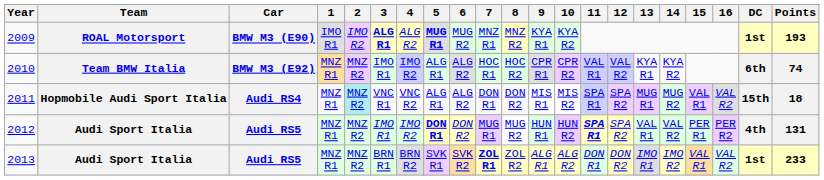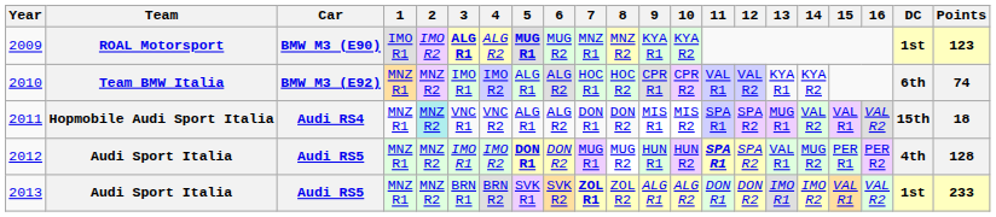 <table class="wikitable" style="text-align:center; font-size:85%">
 <tr>
 <th>Year</th>
 <th>Team</th>
 <th>Car</th>
 <th>1</th>
 <th>2</th>
 <th>3</th>
 <th>4</th>
 <th>5</th>
 <th>6</th>
 <th>7</th>
 <th>8</th>
 <th>9</th>
 <th>10</th>
 <th>11</th>
 <th>12</th>
 <th>13</th>
 <th>14</th>
 <th>15</th>
 <th>16</th>
 <th>DC</th>
 <th>Points</th>
 </tr>
 <tr>
 <td><a href='#'>2009</a></td>
 <th nowrap><a href='#'>ROAL Motorsport</a></th>
 <th nowrap><a href='#'>BMW M3 (E90)</a></th>
 <td style="background:#DFDFDF;"><a href='#'>IMO<br>R1</a><br></td>
 <td style="background:#EFCFFF;"><em><a href='#'>IMO<br>R2</a></em><br></td>
 <td style="background:#FFFFBF;"><strong><a href='#'>ALG<br>R1</a></strong><br></td>
 <td style="background:#FFFFBF;"><em><a href='#'>ALG<br>R2</a></em><br></td>
 <td style="background:#DFDFDF;"><strong><a href='#'>MUG<br>R1</a></strong><br></td>
 <td style="background:#DFFFDF;"><a href='#'>MUG<br>R2</a> <br></td>
 <td style="background:#DFFFDF;"><a href='#'>MNZ<br>R1</a><br></td>
 <td style="background:#FFFFBF;"><a href='#'>MNZ<br>R2</a><br></td>
 <td style="background:#DFFFDF;"><a href='#'>KYA<br>R1</a><br></td>
 <td style="background:#DFFFDF;"><a href='#'>KYA<br>R2</a><br></td>
 <td colspan=6></td>
 <td style="background:#FFFFBF;"><strong>1st</strong></td>
-<td style="background:#FFFFBF;"><strong>193</strong></td>
+<td style="background:#FFFFBF;"><strong>123</strong></td>
 </tr>
 <tr>
 <td><a href='#'>2010</a></td>
 <th nowrap><a href='#'>Team BMW Italia</a></th>
 <th nowrap><a href='#'>BMW M3 (E92)</a></th>
 <td style="background:#FFDF9F;"><a href='#'>MNZ<br>R1</a><br></td>
 <td style="background:#EFCFFF;"><a href='#'>MNZ<br>R2</a><br></td>
 <td style="background:#DFFFDF;"><a href='#'>IMO<br>R1</a><br></td>
 <td style="background:#CFCFFF;"><a href='#'>IMO<br>R2</a><br></td>
 <td style="background:#DFFFDF;"><a href='#'>ALG<br>R1</a><br></td>
 <td style="background:#DFDFDF;"><a href='#'>ALG<br>R2</a><br></td>
 <td style="background:#DFFFDF;"><a href='#'>HOC<br>R1</a><br></td>
 <td style="background:#DFFFDF;"><a href='#'>HOC<br>R2</a><br></td>
 <td style="background:#DFDFDF;"><a href='#'>CPR<br>R1</a><br></td>
 <td style="background:#EFCFFF;"><a href='#'>CPR<br>R2</a><br></td>
 <td style="background:#CFCFFF;"><a href='#'>VAL<br>R1</a><br></td>
 <td style="background:#CFCFFF;"><a href='#'>VAL<br>R2</a><br></td>
 <td><a href='#'>KYA<br>R1</a></td>
 <td><a href='#'>KYA<br>R2</a></td>
 <td colspan=2></td>
 <th>6th</th>
 <th>74</th>
 </tr>
 <tr>
 <td><a href='#'>2011</a></td>
 <th nowrap>Hopmobile Audi Sport Italia</th>
 <th nowrap><a href='#'>Audi RS4</a></th>
 <td><a href='#'>MNZ<br>R1</a></td>
 <td style="background: paleturquoise;"><a href='#'>MNZ<br>R2</a></td>
 <td><a href='#'>VNC<br>R1</a></td>
 <td><a href='#'>VNC<br>R2</a></td>
 <td><a href='#'>ALG<br>R1</a></td>
 <td><a href='#'>ALG<br>R2</a></td>
 <td><a href='#'>DON<br>R1</a></td>
 <td><a href='#'>DON<br>R2</a></td>
 <td style="background:#FFFFFF;"><a href='#'>MIS<br>R1</a><br></td>
 <td style="background:#FFFFFF;"><a href='#'>MIS<br>R2</a><br></td>
 <td style="background:#CFCFFF;"><a href='#'>SPA<br>R1</a><br></td>
 <td style="background:#EFCFFF;"><a href='#'>SPA<br>R2</a><br></td>
 <td style="background:#EFCFFF;"><a href='#'>MUG<br>R1</a><br></td>
-<td style="background:#DFFFDF;"><a href='#'>MUG<br>R2</a><br></td>
+<td style="background:#DFFFDF;"><a href='#'>VAL<br>R2</a><br></td>
 <td style="background:#EFCFFF;"><a href='#'>VAL<br>R1</a> <br></td>
 <td style="background:#DFDFDF;"><em><a href='#'>VAL<br>R2</a></em> <br></td>
 <th>15th</th>
 <th>18</th>
 </tr>
 <tr>
 <td><a href='#'>2012</a></td>
 <th nowrap>Audi Sport Italia</th>
 <th nowrap><a href='#'>Audi RS5</a></th>
 <td style="background:#DFFFDF;"><a href='#'>MNZ<br>R1</a><br></td>
 <td style="background:#DFFFDF;"><a href='#'>MNZ<br>R2</a><br></td>
 <td style="background:#DFFFDF;"><em><a href='#'>IMO<br>R1</a></em><br></td>
 <td style="background:#DFFFDF;"><em><a href='#'>IMO<br>R2</a></em><br></td>
 <td style="background:#FFFFBF;"><strong><a href='#'>DON<br>R1</a></strong><br></td>
 <td style="background:#FFFFBF;"><em><a href='#'>DON<br>R2</a></em><br></td>
 <td style="background:#EFCFFF;"><a href='#'>MUG<br>R1</a><br></td>
 <td style="background:#FFFFFF;"><a href='#'>MUG<br>R2</a><br></td>
 <td style="background:#DFFFDF;"><a href='#'>HUN<br>R1</a><br></td>
 <td style="background:#EFCFFF;"><a href='#'>HUN<br>R2</a><br></td>
 <td style="background:#FFFFBF;"><strong><em><a href='#'>SPA<br>R1</a></em></strong><br></td>
 <td style="background:#FFFFBF;"><em><a href='#'>SPA<br>R2</a></em><br></td>
 <td style="background:#DFFFDF;"><a href='#'>VAL<br>R1</a><br></td>
-<td style="background:#DFFFDF;"><a href='#'>VAL<br>R2</a><br></td>
+<td style="background:#DFFFDF;"><a href='#'>MUG<br>R2</a><br></td>
 <td style="background:#DFFFDF;"><a href='#'>PER<br>R1</a><br></td>
 <td style="background:#EFCFFF;"><a href='#'>PER<br>R2</a><br></td>
 <th>4th</th>
-<th>131</th>
+<th>128</th>
 </tr>
 <tr>
 <td><a href='#'>2013</a></td>
 <th nowrap>Audi Sport Italia</th>
 <th nowrap><a href='#'>Audi RS5</a></th>
 <td style="background:#DFFFDF;"><a href='#'>MNZ<br>R1</a><br></td>
 <td style="background:#DFFFDF;"><a href='#'>MNZ<br>R2</a><br></td>
 <td style="background:#DFFFDF;"><a href='#'>BRN<br>R1</a><br></td>
 <td style="background:#DFDFDF;"><a href='#'>BRN<br>R2</a><br></td>
 <td style="background:#EFCFFF;"><a href='#'>SVK<br>R1</a><br></td>
 <td style="background:#FFDF9F;"><a href='#'>SVK<br>R2</a><br></td>
 <td style="background:#FFFFBF;"><strong><a href='#'>ZOL<br>R1</a></strong><br></td>
 <td style="background:#FFFFBF;"><a href='#'>ZOL<br>R2</a><br></td>
 <td style="background:#FFFFBF;"><em><a href='#'>ALG<br>R1</a></em><br></td>
 <td style="background:#FFFFBF;"><em><a href='#'>ALG<br>R2</a></em><br></td>
 <td style="background:#DFFFDF;"><em><a href='#'>DON<br>R1</a></em><br></td>
 <td style="background:#FFFFBF;"><em><a href='#'>DON<br>R2</a></em><br></td>
 <td style="background:#DFDFDF;"><em><a href='#'>IMO<br>R1</a></em><br></td>
 <td style="background:#FFFFBF;"><em><a href='#'>IMO<br>R2</a></em><br></td>
 <td style="background:#FFDF9F;"><em><a href='#'>VAL<br>R1</a></em><br></td>
 <td style="background:#DFFFDF;"><em><a href='#'>VAL<br>R2</a></em><br></td>
 <td style="background:#FFFFBF;"><strong>1st</strong></td>
 <td style="background:#FFFFBF;"><strong>233</strong></td>
 </tr>
 </table>
